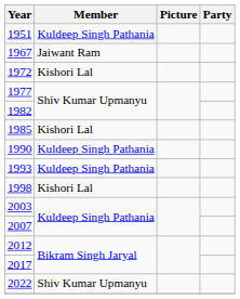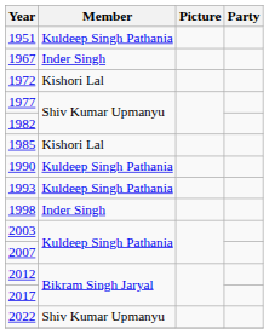 <table class="wikitable sortable">
 <tr>
 <th>Year</th>
 <th>Member</th>
 <th>Picture</th>
 <th colspan="2">Party</th>
 </tr>
 <tr>
 <td><a href='#'>1951</a></td>
 <td><a href='#'>Kuldeep Singh Pathania</a></td>
 <td></td>
 <td></td>
 </tr>
 <tr>
 <td><a href='#'>1967</a></td>
-<td>Jaiwant Ram</td>
+<td><a href='#'>Inder Singh</a></td>
 <td></td>
 <td></td>
 </tr>
 <tr>
 <td><a href='#'>1972</a></td>
 <td>Kishori Lal</td>
 <td></td>
 <td></td>
 </tr>
 <tr>
 <td><a href='#'>1977</a></td>
 <td rowspan=2>Shiv Kumar Upmanyu</td>
 <td rowspan=2></td>
 <td></td>
 </tr>
 <tr>
 <td><a href='#'>1982</a></td>
 <td></td>
 </tr>
 <tr>
 <td><a href='#'>1985</a></td>
 <td>Kishori Lal</td>
 <td></td>
 </tr>
 <tr>
 <td><a href='#'>1990</a></td>
 <td><a href='#'>Kuldeep Singh Pathania</a></td>
 <td></td>
 <td></td>
 </tr>
 <tr>
 <td><a href='#'>1993</a></td>
 <td><a href='#'>Kuldeep Singh Pathania</a></td>
 <td></td>
 <td></td>
 </tr>
 <tr>
 <td><a href='#'>1998</a></td>
-<td>Kishori Lal</td>
+<td><a href='#'>Inder Singh</a></td>
 <td></td>
 <td></td>
 </tr>
 <tr>
 <td><a href='#'>2003</a></td>
 <td rowspan=2><a href='#'>Kuldeep Singh Pathania</a></td>
 <td rowspan=2></td>
 <td></td>
 </tr>
 <tr>
 <td><a href='#'>2007</a></td>
 <td></td>
 </tr>
 <tr>
 <td><a href='#'>2012</a></td>
 <td rowspan=2><a href='#'>Bikram Singh Jaryal</a></td>
 <td rowspan=2></td>
 <td></td>
 </tr>
 <tr>
 <td><a href='#'>2017</a></td>
 </tr>
 <tr>
 <td><a href='#'>2022</a></td>
 <td>Shiv Kumar Upmanyu</td>
 <td></td>
 <td></td>
 </tr>
 <tr>
 </tr>
 </table>
